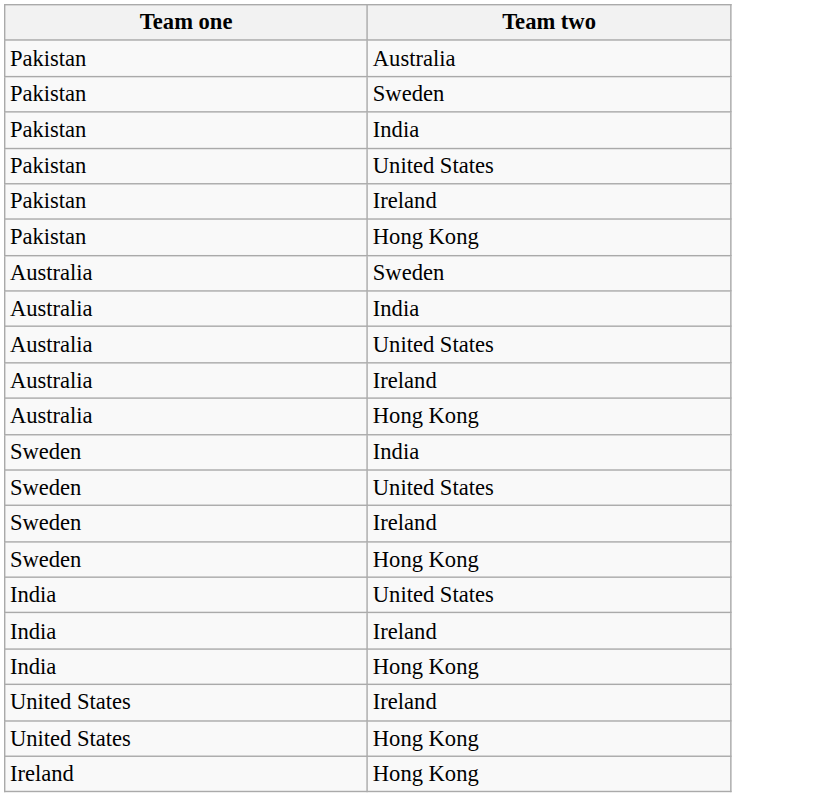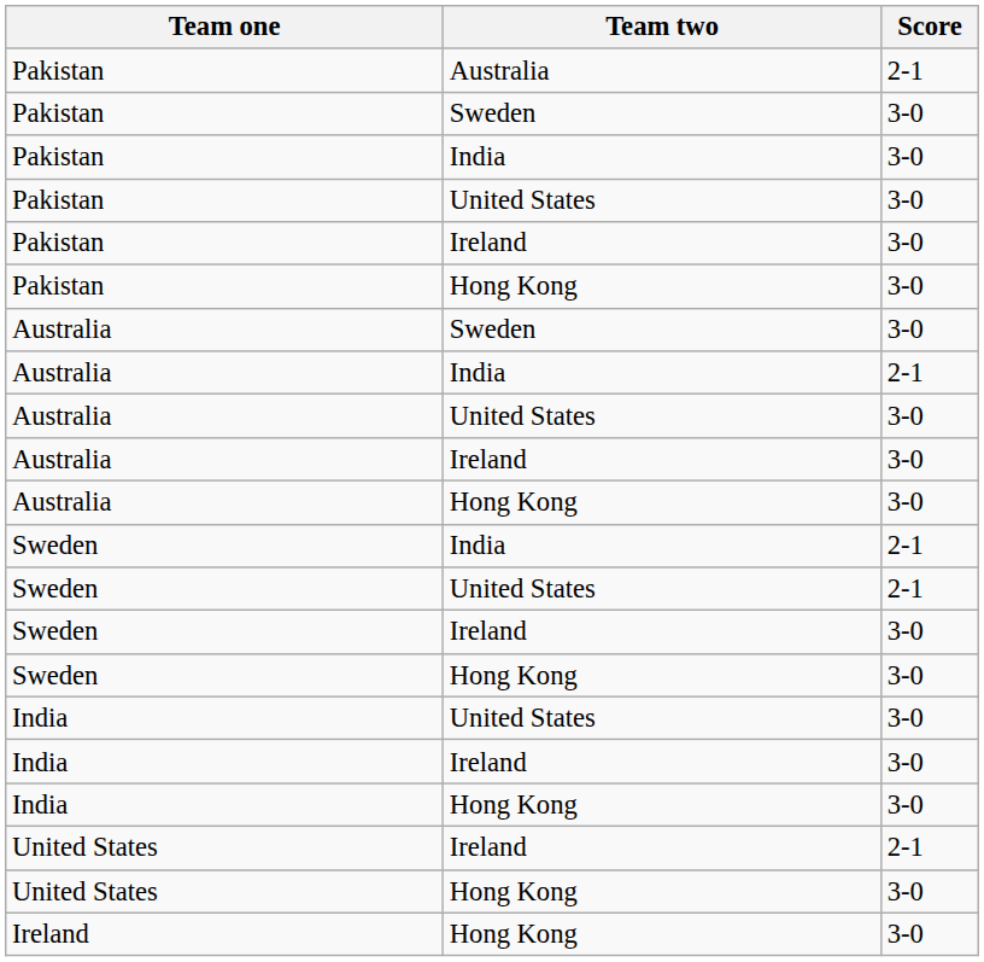 <table class="wikitable">
 <tr>
 <th width=250>Team one</th>
 <th width=250>Team two</th>
+<th width=50>Score</th>
 </tr>
 <tr>
 <td> Pakistan</td>
 <td> Australia</td>
+<td>2-1</td>
 </tr>
 <tr>
 <td> Pakistan</td>
 <td> Sweden</td>
+<td>3-0</td>
 </tr>
 <tr>
 <td> Pakistan</td>
 <td> India</td>
+<td>3-0</td>
 </tr>
 <tr>
 <td> Pakistan</td>
 <td> United States</td>
+<td>3-0</td>
 </tr>
 <tr>
 <td> Pakistan</td>
 <td> Ireland</td>
+<td>3-0</td>
 </tr>
 <tr>
 <td> Pakistan</td>
 <td> Hong Kong</td>
+<td>3-0</td>
 </tr>
 <tr>
 <td> Australia</td>
 <td> Sweden</td>
+<td>3-0</td>
 </tr>
 <tr>
 <td> Australia</td>
 <td> India</td>
+<td>2-1</td>
 </tr>
 <tr>
 <td> Australia</td>
 <td> United States</td>
+<td>3-0</td>
 </tr>
 <tr>
 <td> Australia</td>
 <td> Ireland</td>
+<td>3-0</td>
 </tr>
 <tr>
 <td> Australia</td>
 <td> Hong Kong</td>
+<td>3-0</td>
 </tr>
 <tr>
 <td> Sweden</td>
 <td> India</td>
+<td>2-1</td>
 </tr>
 <tr>
 <td> Sweden</td>
 <td> United States</td>
+<td>2-1</td>
 </tr>
 <tr>
 <td> Sweden</td>
 <td> Ireland</td>
+<td>3-0</td>
 </tr>
 <tr>
 <td> Sweden</td>
 <td> Hong Kong</td>
+<td>3-0</td>
 </tr>
 <tr>
 <td> India</td>
 <td> United States</td>
+<td>3-0</td>
 </tr>
 <tr>
 <td> India</td>
 <td> Ireland</td>
+<td>3-0</td>
 </tr>
 <tr>
 <td> India</td>
 <td> Hong Kong</td>
+<td>3-0</td>
 </tr>
 <tr>
 <td> United States</td>
 <td> Ireland</td>
+<td>2-1</td>
 </tr>
 <tr>
 <td> United States</td>
 <td> Hong Kong</td>
+<td>3-0</td>
 </tr>
 <tr>
 <td> Ireland</td>
 <td> Hong Kong</td>
+<td>3-0</td>
 </tr>
 </table>
